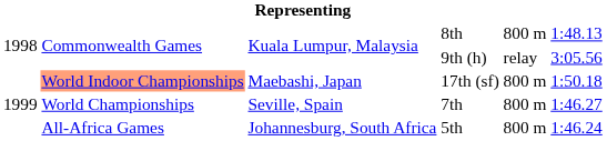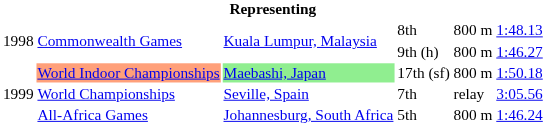 <table>
 <tr>
 <th colspan="6">Representing </th>
 </tr>
 <tr>
 <td rowspan=2>1998</td>
 <td rowspan=2><a href='#'>Commonwealth Games</a></td>
 <td rowspan=2><a href='#'>Kuala Lumpur, Malaysia</a></td>
 <td>8th</td>
 <td>800 m</td>
 <td><a href='#'>1:48.13</a></td>
 </tr>
 <tr>
 <td>9th (h)</td>
-<td> relay</td>
-<td><a href='#'>3:05.56</a></td>
+<td>800 m</td>
+<td><a href='#'>1:46.27</a></td>
 </tr>
 <tr>
 <td rowspan=3>1999</td>
 <td style="background: lightsalmon;"><a href='#'>World Indoor Championships</a></td>
-<td><a href='#'>Maebashi, Japan</a></td>
+<td style="background: lightgreen;"><a href='#'>Maebashi, Japan</a></td>
 <td>17th (sf)</td>
 <td>800 m</td>
 <td><a href='#'>1:50.18</a></td>
 </tr>
 <tr>
 <td><a href='#'>World Championships</a></td>
 <td><a href='#'>Seville, Spain</a></td>
 <td>7th</td>
-<td>800 m</td>
-<td><a href='#'>1:46.27</a></td>
+<td> relay</td>
+<td><a href='#'>3:05.56</a></td>
 </tr>
 <tr>
 <td><a href='#'>All-Africa Games</a></td>
 <td><a href='#'>Johannesburg, South Africa</a></td>
 <td>5th</td>
 <td>800 m</td>
 <td><a href='#'>1:46.24</a></td>
 </tr>
 </table>
